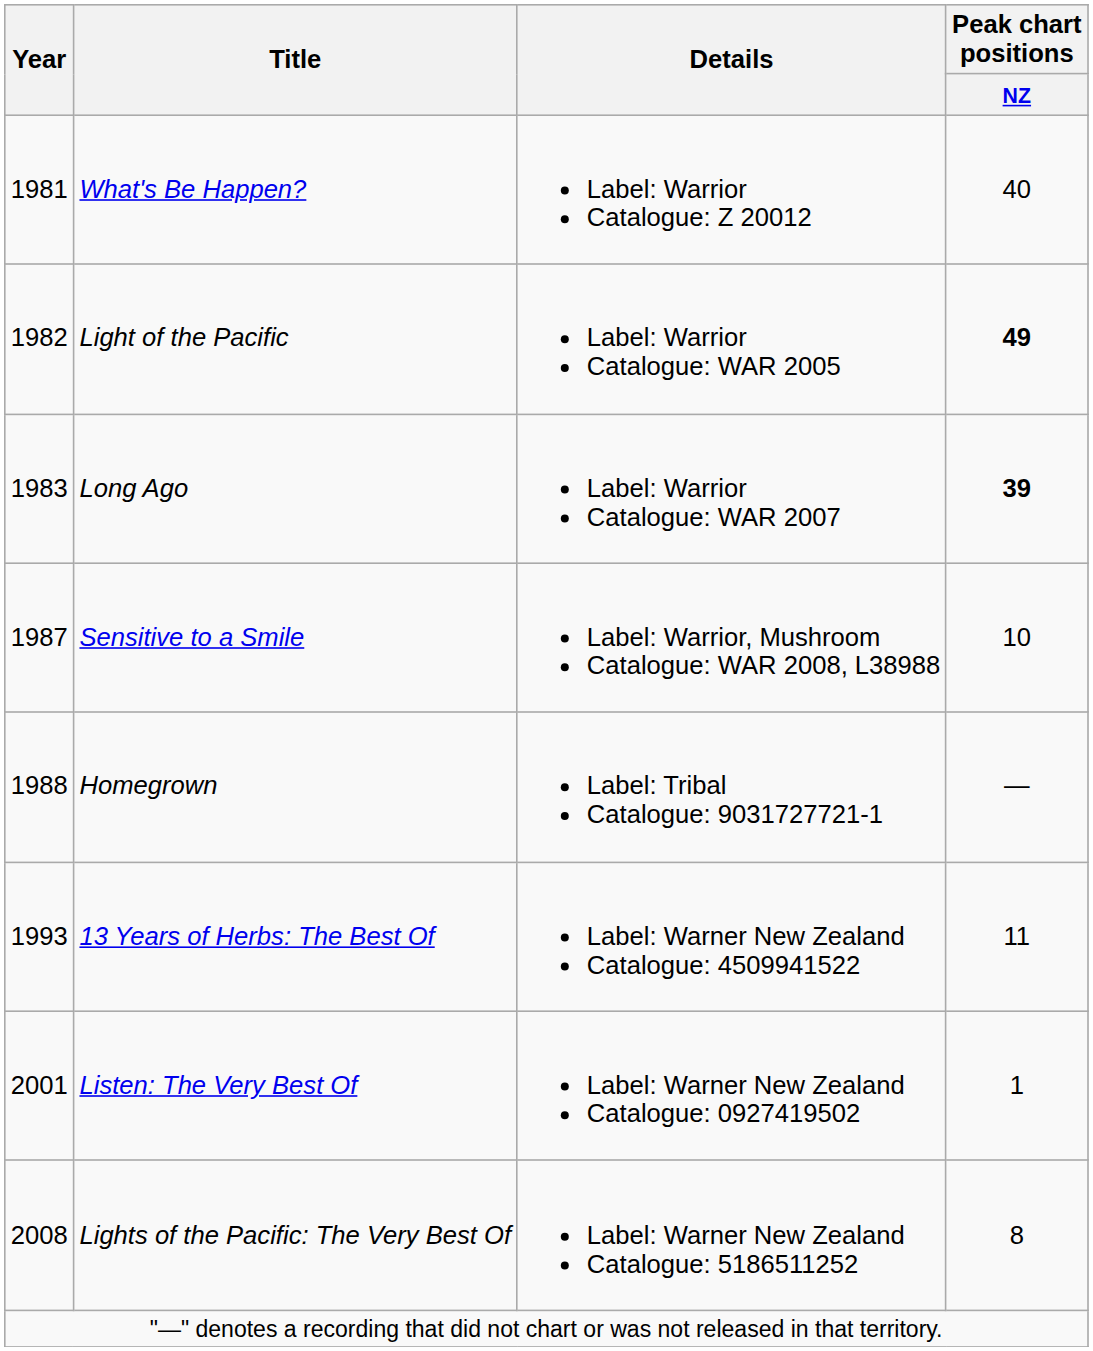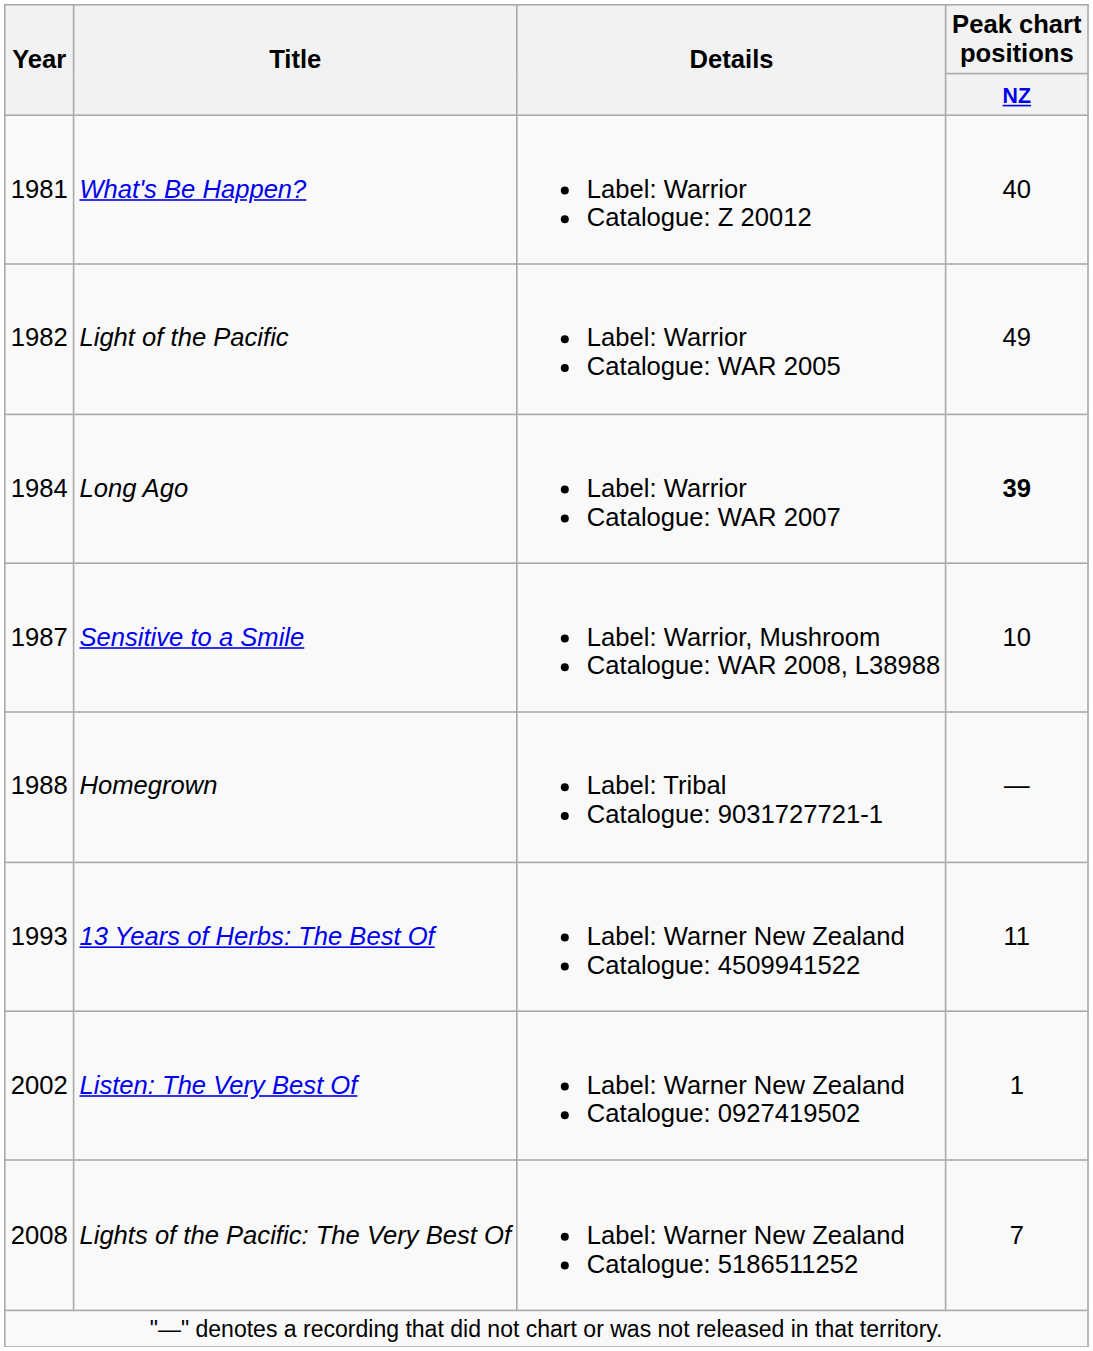 <table class="wikitable plainrowheaders">
 <tr>
 <th rowspan="2">Year</th>
 <th rowspan="2">Title</th>
 <th rowspan="2">Details</th>
 <th>Peak chart<br>positions</th>
 </tr>
 <tr>
 <th><small><a href='#'>NZ</a></small></th>
 </tr>
 <tr>
 <td>1981</td>
 <td><em><a href='#'>What's Be Happen?</a></em></td>
 <td><br><ul><li>Label: Warrior</li><li>Catalogue: Z 20012</li></ul></td>
 <td align="center">40</td>
 </tr>
 <tr>
 <td>1982</td>
 <td><em>Light of the Pacific</em></td>
 <td><br><ul><li>Label: Warrior</li><li>Catalogue: WAR 2005</li></ul></td>
-<td align="center"><strong>49</strong></td>
+<td align="center">49</td>
 </tr>
 <tr>
-<td>1983</td>
+<td>1984</td>
 <td><em>Long Ago</em></td>
 <td><br><ul><li>Label: Warrior</li><li>Catalogue: WAR 2007</li></ul></td>
 <td align="center"><strong>39</strong></td>
 </tr>
 <tr>
 <td>1987</td>
 <td><em><a href='#'>Sensitive to a Smile</a></em></td>
 <td><br><ul><li>Label: Warrior, Mushroom</li><li>Catalogue: WAR 2008, L38988</li></ul></td>
 <td align="center">10</td>
 </tr>
 <tr>
 <td>1988</td>
 <td><em>Homegrown</em></td>
 <td><br><ul><li>Label: Tribal</li><li>Catalogue: 9031727721-1</li></ul></td>
 <td align="center">—</td>
 </tr>
 <tr>
 <td>1993</td>
 <td><em><a href='#'>13 Years of Herbs: The Best Of</a></em></td>
 <td><br><ul><li>Label: Warner New Zealand</li><li>Catalogue: 4509941522</li></ul></td>
 <td align="center">11</td>
 </tr>
 <tr>
-<td>2001</td>
+<td>2002</td>
 <td><em><a href='#'>Listen: The Very Best Of</a></em></td>
 <td><br><ul><li>Label: Warner New Zealand</li><li>Catalogue: 0927419502</li></ul></td>
 <td align="center">1</td>
 </tr>
 <tr>
 <td>2008</td>
 <td><em>Lights of the Pacific: The Very Best Of</em></td>
 <td><br><ul><li>Label: Warner New Zealand</li><li>Catalogue: 5186511252</li></ul></td>
-<td align="center">8</td>
+<td align="center">7</td>
 </tr>
 <tr>
 <td colspan="4" style="font-size:90%" align="center">"—" denotes a recording that did not chart or was not released in that territory.</td>
 </tr>
 <tr>
 </tr>
 </table>
